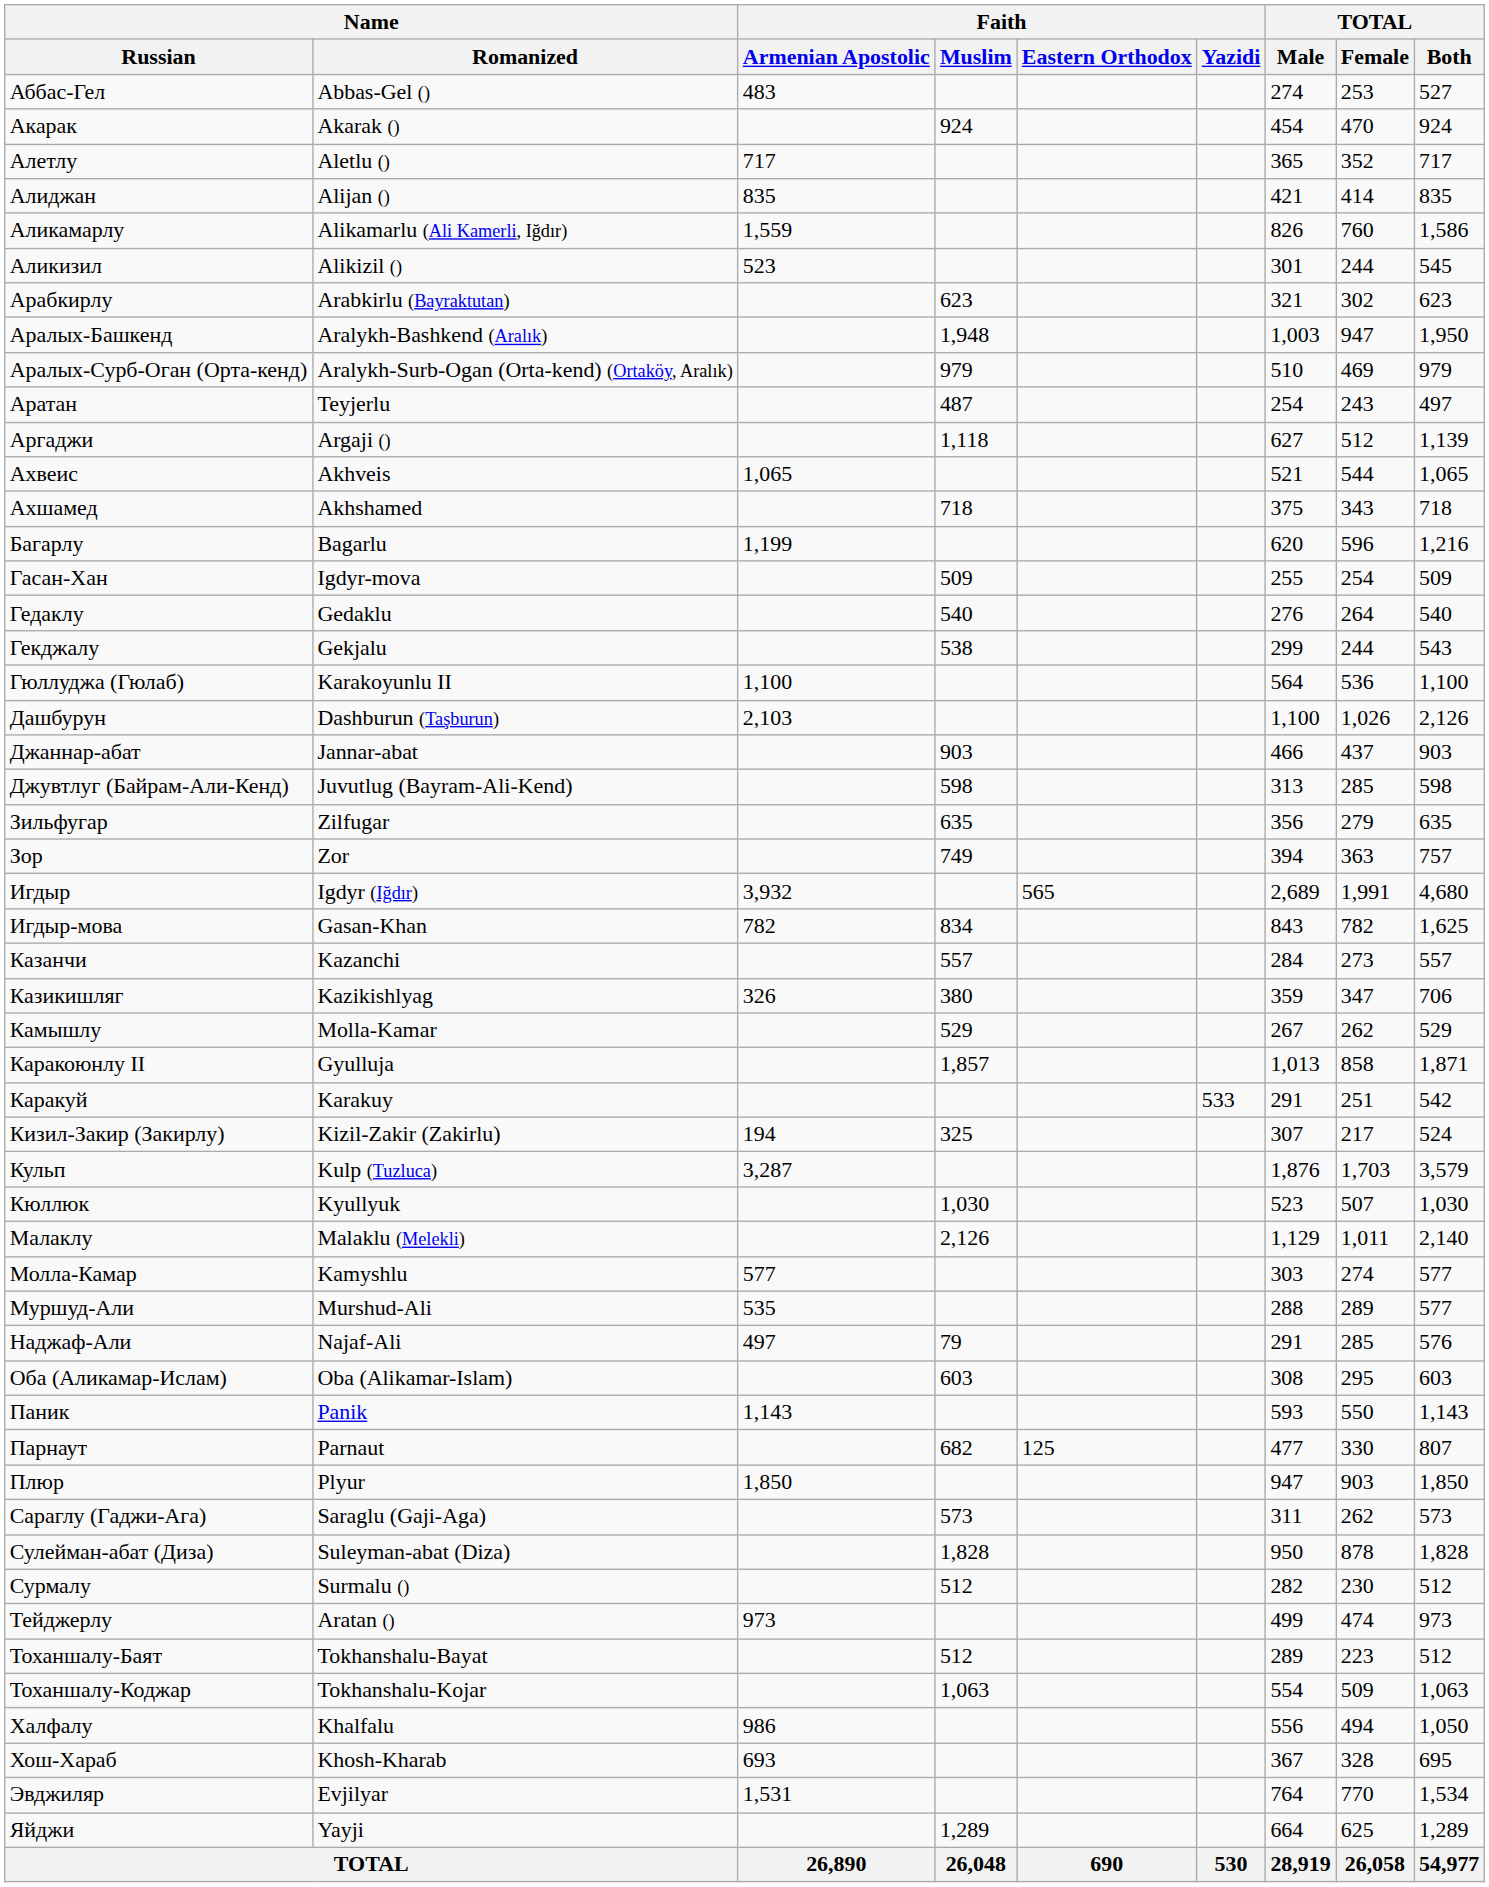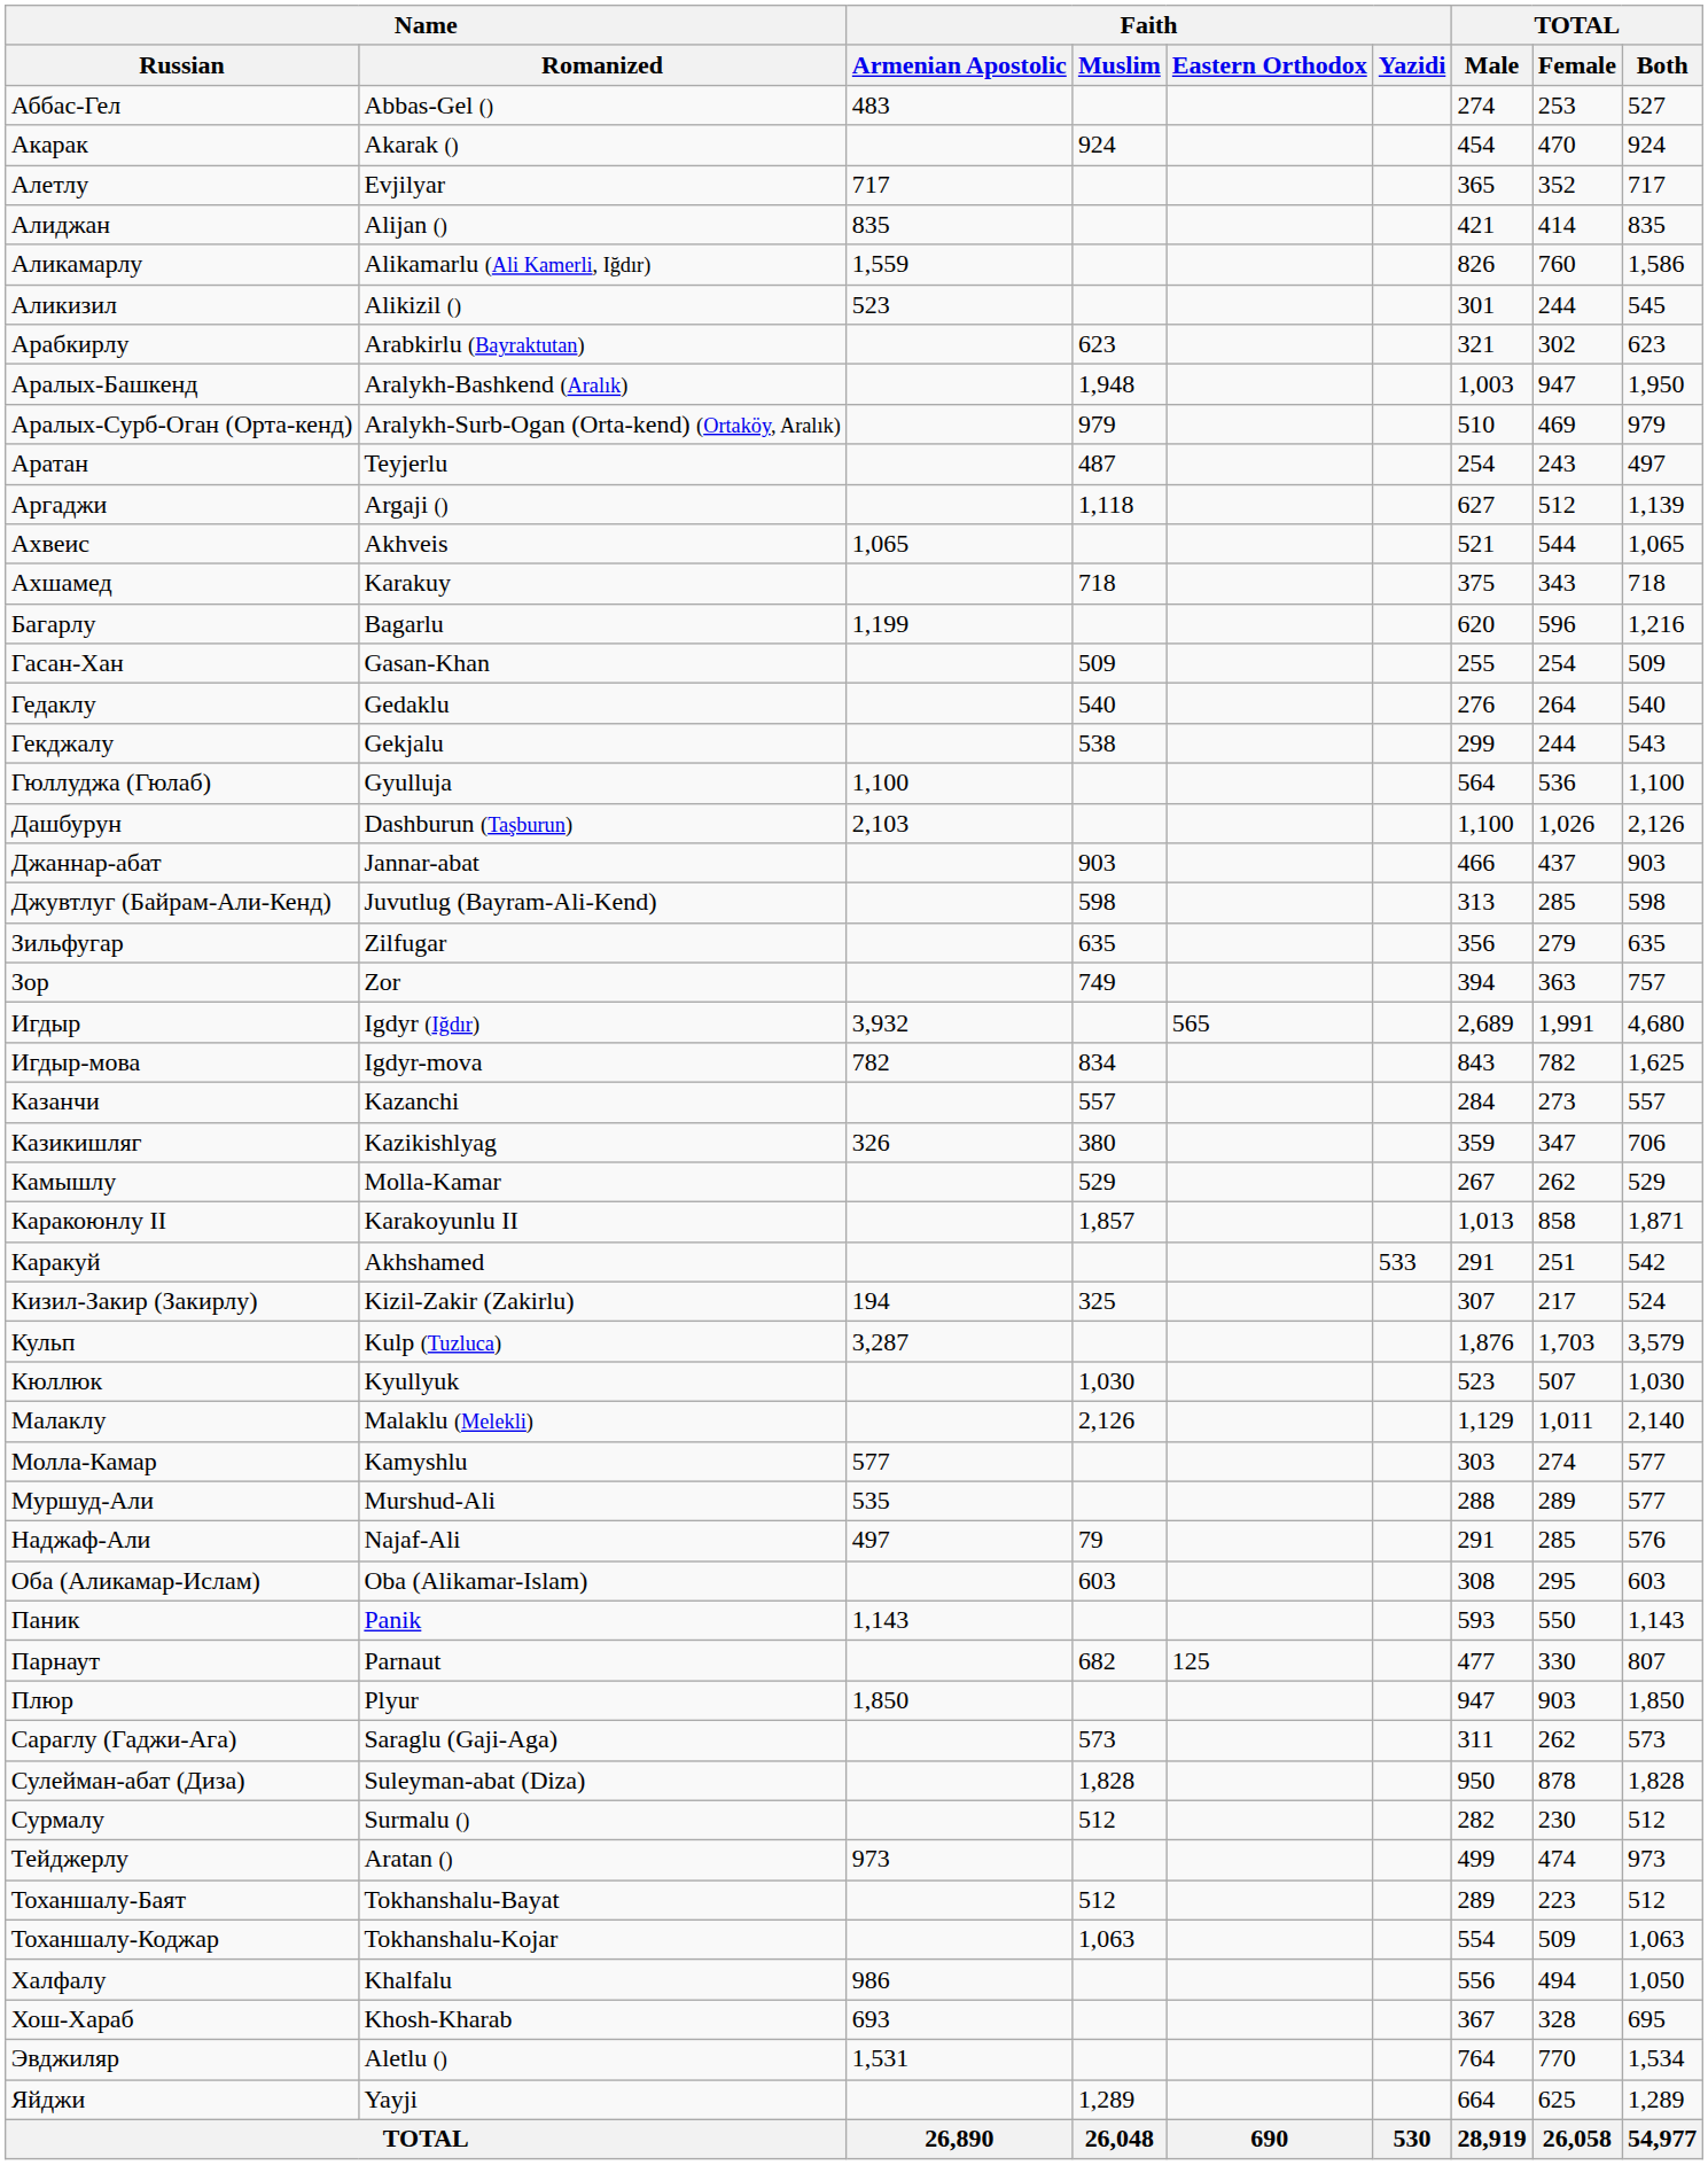 <table class="wikitable sortable">
 <tr>
 <th colspan="2">Name</th>
 <th colspan="4">Faith</th>
 <th colspan="3">TOTAL</th>
 </tr>
 <tr>
 <th>Russian</th>
 <th>Romanized</th>
 <th><a href='#'>Armenian Apostolic</a></th>
 <th><a href='#'>Muslim</a></th>
 <th><a href='#'>Eastern Orthodox</a></th>
 <th><a href='#'>Yazidi</a></th>
 <th>Male</th>
 <th>Female</th>
 <th>Both</th>
 </tr>
 <tr>
 <td>Аббас-Гел</td>
 <td>Abbas-Gel <small>()</small></td>
 <td>483</td>
 <td></td>
 <td></td>
 <td></td>
 <td>274</td>
 <td>253</td>
 <td>527</td>
 </tr>
 <tr>
 <td>Акарак</td>
 <td>Akarak <small>()</small></td>
 <td></td>
 <td>924</td>
 <td></td>
 <td></td>
 <td>454</td>
 <td>470</td>
 <td>924</td>
 </tr>
 <tr>
 <td>Алетлу</td>
-<td>Aletlu <small>()</small></td>
+<td>Evjilyar</td>
 <td>717</td>
 <td></td>
 <td></td>
 <td></td>
 <td>365</td>
 <td>352</td>
 <td>717</td>
 </tr>
 <tr>
 <td>Алиджан</td>
 <td>Alijan <small>()</small></td>
 <td>835</td>
 <td></td>
 <td></td>
 <td></td>
 <td>421</td>
 <td>414</td>
 <td>835</td>
 </tr>
 <tr>
 <td>Аликамарлу</td>
 <td>Alikamarlu <small>(<a href='#'>Ali Kamerli</a>, Iğdır)</small></td>
 <td>1,559</td>
 <td></td>
 <td></td>
 <td></td>
 <td>826</td>
 <td>760</td>
 <td>1,586</td>
 </tr>
 <tr>
 <td>Аликизил</td>
 <td>Alikizil <small>()</small></td>
 <td>523</td>
 <td></td>
 <td></td>
 <td></td>
 <td>301</td>
 <td>244</td>
 <td>545</td>
 </tr>
 <tr>
 <td>Арабкирлу</td>
 <td>Arabkirlu <small>(<a href='#'>Bayraktutan</a>)</small></td>
 <td></td>
 <td>623</td>
 <td></td>
 <td></td>
 <td>321</td>
 <td>302</td>
 <td>623</td>
 </tr>
 <tr>
 <td>Аралых-Башкенд</td>
 <td>Aralykh-Bashkend <small>(<a href='#'>Aralık</a>)</small></td>
 <td></td>
 <td>1,948</td>
 <td></td>
 <td></td>
 <td>1,003</td>
 <td>947</td>
 <td>1,950</td>
 </tr>
 <tr>
 <td>Аралых-Сурб-Оган (Орта-кенд)</td>
 <td>Aralykh-Surb-Ogan (Orta-kend) <small>(<a href='#'>Ortaköy</a>, Aralık)</small></td>
 <td></td>
 <td>979</td>
 <td></td>
 <td></td>
 <td>510</td>
 <td>469</td>
 <td>979</td>
 </tr>
 <tr>
 <td>Аратан</td>
 <td>Teyjerlu</td>
 <td></td>
 <td>487</td>
 <td></td>
 <td></td>
 <td>254</td>
 <td>243</td>
 <td>497</td>
 </tr>
 <tr>
 <td>Аргаджи</td>
 <td>Argaji <small>()</small></td>
 <td></td>
 <td>1,118</td>
 <td></td>
 <td></td>
 <td>627</td>
 <td>512</td>
 <td>1,139</td>
 </tr>
 <tr>
 <td>Ахвеис</td>
 <td>Akhveis</td>
 <td>1,065</td>
 <td></td>
 <td></td>
 <td></td>
 <td>521</td>
 <td>544</td>
 <td>1,065</td>
 </tr>
 <tr>
 <td>Ахшамед</td>
-<td>Akhshamed</td>
+<td>Karakuy</td>
 <td></td>
 <td>718</td>
 <td></td>
 <td></td>
 <td>375</td>
 <td>343</td>
 <td>718</td>
 </tr>
 <tr>
 <td>Багарлу</td>
 <td>Bagarlu</td>
 <td>1,199</td>
 <td></td>
 <td></td>
 <td></td>
 <td>620</td>
 <td>596</td>
 <td>1,216</td>
 </tr>
 <tr>
 <td>Гасан-Хан</td>
-<td>Igdyr-mova</td>
+<td>Gasan-Khan</td>
 <td></td>
 <td>509</td>
 <td></td>
 <td></td>
 <td>255</td>
 <td>254</td>
 <td>509</td>
 </tr>
 <tr>
 <td>Гедаклу</td>
 <td>Gedaklu</td>
 <td></td>
 <td>540</td>
 <td></td>
 <td></td>
 <td>276</td>
 <td>264</td>
 <td>540</td>
 </tr>
 <tr>
 <td>Гекджалу</td>
 <td>Gekjalu</td>
 <td></td>
 <td>538</td>
 <td></td>
 <td></td>
 <td>299</td>
 <td>244</td>
 <td>543</td>
 </tr>
 <tr>
 <td>Гюллуджа (Гюлаб)</td>
-<td>Karakoyunlu II</td>
+<td>Gyulluja</td>
 <td>1,100</td>
 <td></td>
 <td></td>
 <td></td>
 <td>564</td>
 <td>536</td>
 <td>1,100</td>
 </tr>
 <tr>
 <td>Дашбурун</td>
 <td>Dashburun <small>(<a href='#'>Taşburun</a>)</small></td>
 <td>2,103</td>
 <td></td>
 <td></td>
 <td></td>
 <td>1,100</td>
 <td>1,026</td>
 <td>2,126</td>
 </tr>
 <tr>
 <td>Джаннар-абат</td>
 <td>Jannar-abat</td>
 <td></td>
 <td>903</td>
 <td></td>
 <td></td>
 <td>466</td>
 <td>437</td>
 <td>903</td>
 </tr>
 <tr>
 <td>Джувтлуг (Байрам-Али-Кенд)</td>
 <td>Juvutlug (Bayram-Ali-Kend)</td>
 <td></td>
 <td>598</td>
 <td></td>
 <td></td>
 <td>313</td>
 <td>285</td>
 <td>598</td>
 </tr>
 <tr>
 <td>Зильфугар</td>
 <td>Zilfugar</td>
 <td></td>
 <td>635</td>
 <td></td>
 <td></td>
 <td>356</td>
 <td>279</td>
 <td>635</td>
 </tr>
 <tr>
 <td>Зор</td>
 <td>Zor</td>
 <td></td>
 <td>749</td>
 <td></td>
 <td></td>
 <td>394</td>
 <td>363</td>
 <td>757</td>
 </tr>
 <tr>
 <td>Игдыр</td>
 <td>Igdyr <small>(<a href='#'>Iğdır</a>)</small></td>
 <td>3,932</td>
 <td></td>
 <td>565</td>
 <td></td>
 <td>2,689</td>
 <td>1,991</td>
 <td>4,680</td>
 </tr>
 <tr>
 <td>Игдыр-мова</td>
-<td>Gasan-Khan</td>
+<td>Igdyr-mova</td>
 <td>782</td>
 <td>834</td>
 <td></td>
 <td></td>
 <td>843</td>
 <td>782</td>
 <td>1,625</td>
 </tr>
 <tr>
 <td>Казанчи</td>
 <td>Kazanchi</td>
 <td></td>
 <td>557</td>
 <td></td>
 <td></td>
 <td>284</td>
 <td>273</td>
 <td>557</td>
 </tr>
 <tr>
 <td>Казикишляг</td>
 <td>Kazikishlyag</td>
 <td>326</td>
 <td>380</td>
 <td></td>
 <td></td>
 <td>359</td>
 <td>347</td>
 <td>706</td>
 </tr>
 <tr>
 <td>Камышлу</td>
 <td>Molla-Kamar</td>
 <td></td>
 <td>529</td>
 <td></td>
 <td></td>
 <td>267</td>
 <td>262</td>
 <td>529</td>
 </tr>
 <tr>
 <td>Каракоюнлу II</td>
-<td>Gyulluja</td>
+<td>Karakoyunlu II</td>
 <td></td>
 <td>1,857</td>
 <td></td>
 <td></td>
 <td>1,013</td>
 <td>858</td>
 <td>1,871</td>
 </tr>
 <tr>
 <td>Каракуй</td>
-<td>Karakuy</td>
+<td>Akhshamed</td>
 <td></td>
 <td></td>
 <td></td>
 <td>533</td>
 <td>291</td>
 <td>251</td>
 <td>542</td>
 </tr>
 <tr>
 <td>Кизил-Закир (Закирлу)</td>
 <td>Kizil-Zakir (Zakirlu)</td>
 <td>194</td>
 <td>325</td>
 <td></td>
 <td></td>
 <td>307</td>
 <td>217</td>
 <td>524</td>
 </tr>
 <tr>
 <td>Кульп</td>
 <td>Kulp <small>(<a href='#'>Tuzluca</a>)</small></td>
 <td>3,287</td>
 <td></td>
 <td></td>
 <td></td>
 <td>1,876</td>
 <td>1,703</td>
 <td>3,579</td>
 </tr>
 <tr>
 <td>Кюллюк</td>
 <td>Kyullyuk</td>
 <td></td>
 <td>1,030</td>
 <td></td>
 <td></td>
 <td>523</td>
 <td>507</td>
 <td>1,030</td>
 </tr>
 <tr>
 <td>Малаклу</td>
 <td>Malaklu <small>(<a href='#'>Melekli</a>)</small></td>
 <td></td>
 <td>2,126</td>
 <td></td>
 <td></td>
 <td>1,129</td>
 <td>1,011</td>
 <td>2,140</td>
 </tr>
 <tr>
 <td>Молла-Камар</td>
 <td>Kamyshlu</td>
 <td>577</td>
 <td></td>
 <td></td>
 <td></td>
 <td>303</td>
 <td>274</td>
 <td>577</td>
 </tr>
 <tr>
 <td>Муршуд-Али</td>
 <td>Murshud-Ali</td>
 <td>535</td>
 <td></td>
 <td></td>
 <td></td>
 <td>288</td>
 <td>289</td>
 <td>577</td>
 </tr>
 <tr>
 <td>Наджаф-Али</td>
 <td>Najaf-Ali</td>
 <td>497</td>
 <td>79</td>
 <td></td>
 <td></td>
 <td>291</td>
 <td>285</td>
 <td>576</td>
 </tr>
 <tr>
 <td>Оба (Аликамар-Ислам)</td>
 <td>Oba (Alikamar-Islam)</td>
 <td></td>
 <td>603</td>
 <td></td>
 <td></td>
 <td>308</td>
 <td>295</td>
 <td>603</td>
 </tr>
 <tr>
 <td>Паник</td>
 <td><a href='#'>Panik</a></td>
 <td>1,143</td>
 <td></td>
 <td></td>
 <td></td>
 <td>593</td>
 <td>550</td>
 <td>1,143</td>
 </tr>
 <tr>
 <td>Парнаут</td>
 <td>Parnaut</td>
 <td></td>
 <td>682</td>
 <td>125</td>
 <td></td>
 <td>477</td>
 <td>330</td>
 <td>807</td>
 </tr>
 <tr>
 <td>Плюр</td>
 <td>Plyur</td>
 <td>1,850</td>
 <td></td>
 <td></td>
 <td></td>
 <td>947</td>
 <td>903</td>
 <td>1,850</td>
 </tr>
 <tr>
 <td>Сараглу (Гаджи-Ага)</td>
 <td>Saraglu (Gaji-Aga)</td>
 <td></td>
 <td>573</td>
 <td></td>
 <td></td>
 <td>311</td>
 <td>262</td>
 <td>573</td>
 </tr>
 <tr>
 <td>Сулейман-абат (Диза)</td>
 <td>Suleyman-abat (Diza)</td>
 <td></td>
 <td>1,828</td>
 <td></td>
 <td></td>
 <td>950</td>
 <td>878</td>
 <td>1,828</td>
 </tr>
 <tr>
 <td>Сурмалу</td>
 <td>Surmalu <small>()</small></td>
 <td></td>
 <td>512</td>
 <td></td>
 <td></td>
 <td>282</td>
 <td>230</td>
 <td>512</td>
 </tr>
 <tr>
 <td>Тейджерлу</td>
 <td>Aratan <small>()</small></td>
 <td>973</td>
 <td></td>
 <td></td>
 <td></td>
 <td>499</td>
 <td>474</td>
 <td>973</td>
 </tr>
 <tr>
 <td>Тоханшалу-Баят</td>
 <td>Tokhanshalu-Bayat</td>
 <td></td>
 <td>512</td>
 <td></td>
 <td></td>
 <td>289</td>
 <td>223</td>
 <td>512</td>
 </tr>
 <tr>
 <td>Тоханшалу-Коджар</td>
 <td>Tokhanshalu-Kojar</td>
 <td></td>
 <td>1,063</td>
 <td></td>
 <td></td>
 <td>554</td>
 <td>509</td>
 <td>1,063</td>
 </tr>
 <tr>
 <td>Халфалу</td>
 <td>Khalfalu</td>
 <td>986</td>
 <td></td>
 <td></td>
 <td></td>
 <td>556</td>
 <td>494</td>
 <td>1,050</td>
 </tr>
 <tr>
 <td>Хош-Хараб</td>
 <td>Khosh-Kharab</td>
 <td>693</td>
 <td></td>
 <td></td>
 <td></td>
 <td>367</td>
 <td>328</td>
 <td>695</td>
 </tr>
 <tr>
 <td>Эвджиляр</td>
-<td>Evjilyar</td>
+<td>Aletlu <small>()</small></td>
 <td>1,531</td>
 <td></td>
 <td></td>
 <td></td>
 <td>764</td>
 <td>770</td>
 <td>1,534</td>
 </tr>
 <tr>
 <td>Яйджи</td>
 <td>Yayji</td>
 <td></td>
 <td>1,289</td>
 <td></td>
 <td></td>
 <td>664</td>
 <td>625</td>
 <td>1,289</td>
 </tr>
 <tr>
 <th colspan="2">TOTAL</th>
 <th>26,890</th>
 <th>26,048</th>
 <th>690</th>
 <th>530</th>
 <th>28,919</th>
 <th>26,058</th>
 <th>54,977</th>
 </tr>
 </table>
